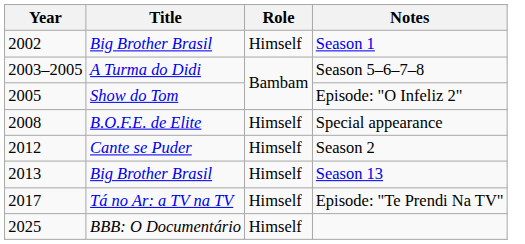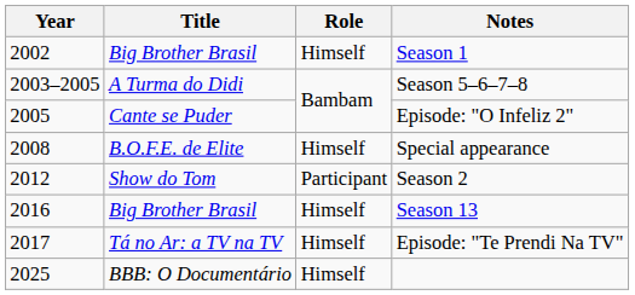 <table class="wikitable">
 <tr>
 <th>Year</th>
 <th>Title</th>
 <th>Role</th>
 <th>Notes</th>
 </tr>
 <tr>
 <td>2002</td>
 <td><em><a href='#'>Big Brother Brasil</a></em></td>
 <td>Himself</td>
 <td><a href='#'>Season 1</a></td>
 </tr>
 <tr>
 <td>2003–2005</td>
 <td><em><a href='#'>A Turma do Didi</a></em></td>
 <td rowspan="2">Bambam</td>
 <td>Season 5–6–7–8</td>
 </tr>
 <tr>
 <td>2005</td>
-<td><em><a href='#'>Show do Tom</a></em></td>
+<td><em><a href='#'>Cante se Puder</a></em></td>
 <td>Episode: "O Infeliz 2"</td>
 </tr>
 <tr>
 <td>2008</td>
 <td><em><a href='#'>B.O.F.E. de Elite</a></em></td>
 <td>Himself</td>
 <td>Special appearance</td>
 </tr>
 <tr>
 <td>2012</td>
-<td><em><a href='#'>Cante se Puder</a></em></td>
-<td>Himself</td>
+<td><em><a href='#'>Show do Tom</a></em></td>
+<td>Participant</td>
 <td>Season 2</td>
 </tr>
 <tr>
-<td>2013</td>
+<td>2016</td>
 <td><em><a href='#'>Big Brother Brasil</a></em></td>
 <td>Himself</td>
 <td><a href='#'>Season 13</a></td>
 </tr>
 <tr>
 <td>2017</td>
 <td><em><a href='#'>Tá no Ar: a TV na TV</a></em></td>
 <td>Himself</td>
 <td>Episode: "Te Prendi Na TV"</td>
 </tr>
 <tr>
 <td>2025</td>
 <td><em>BBB: O Documentário</em></td>
 <td>Himself</td>
 <td></td>
 </tr>
 </table>
